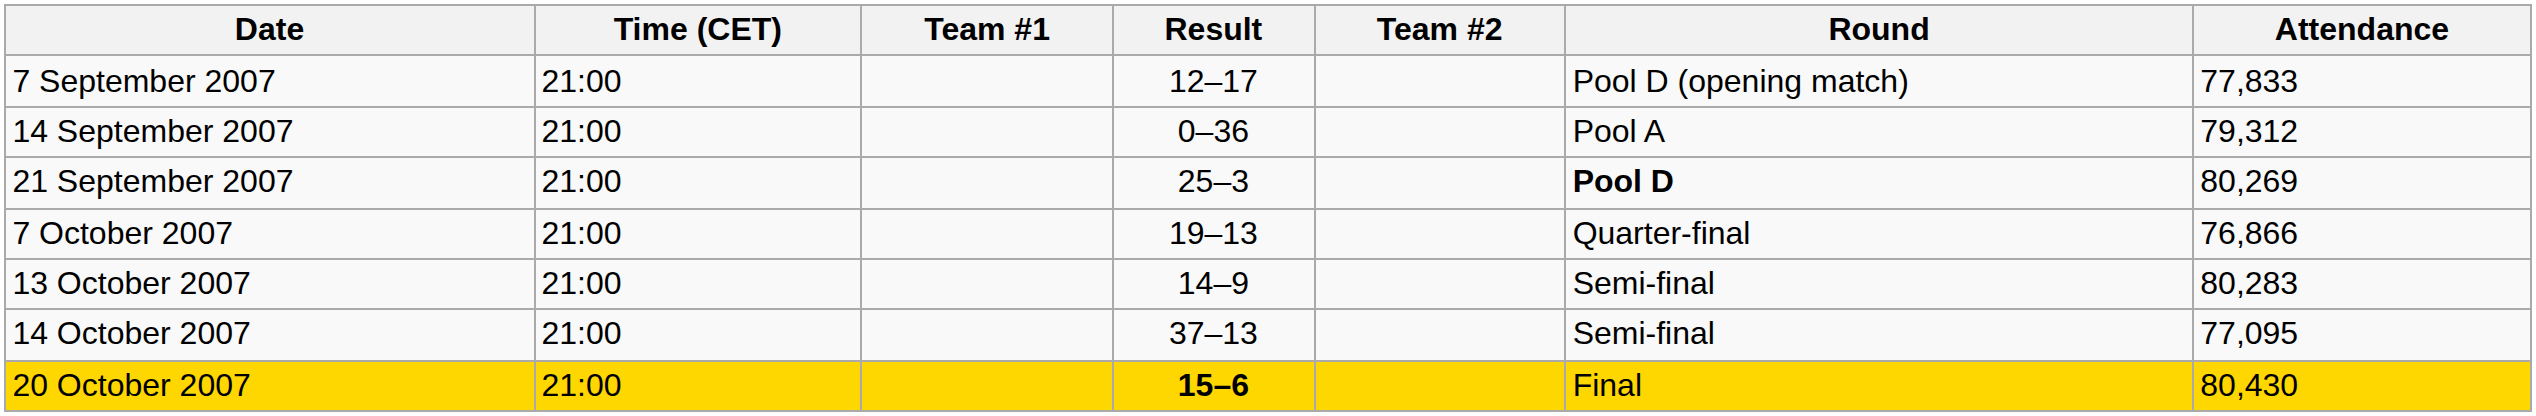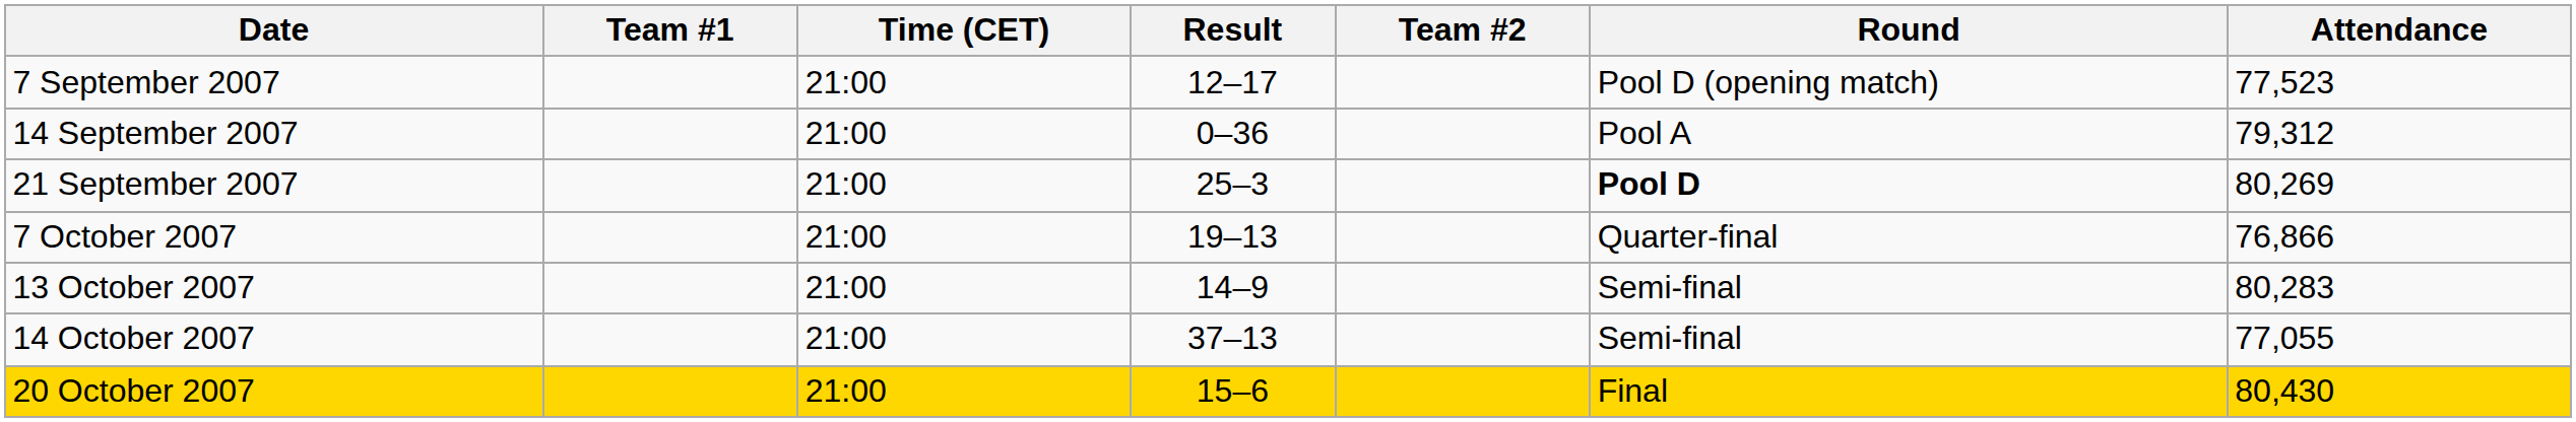 <table class="wikitable" style="text-align: left;" width="100%">
 <tr>
 <th>Date</th>
+<th>Team #1</th>
 <th>Time (CET)</th>
-<th>Team #1</th>
 <th>Result</th>
 <th>Team #2</th>
 <th>Round</th>
 <th>Attendance</th>
 </tr>
 <tr>
 <td>7 September 2007</td>
+<td></td>
 <td>21:00</td>
-<td></td>
 <td style="text-align:center;">12–17</td>
 <td></td>
 <td>Pool D (opening match)</td>
-<td>77,833</td>
+<td>77,523</td>
 </tr>
 <tr>
 <td>14 September 2007</td>
+<td></td>
 <td>21:00</td>
-<td></td>
 <td style="text-align:center;">0–36</td>
 <td></td>
 <td>Pool A</td>
 <td>79,312</td>
 </tr>
 <tr>
 <td>21 September 2007</td>
+<td></td>
 <td>21:00</td>
-<td></td>
 <td style="text-align:center;">25–3</td>
 <td></td>
 <td><strong>Pool D</strong></td>
 <td>80,269</td>
 </tr>
 <tr>
 <td>7 October 2007</td>
+<td></td>
 <td>21:00</td>
-<td></td>
 <td style="text-align:center;">19–13</td>
 <td></td>
 <td>Quarter-final</td>
 <td>76,866</td>
 </tr>
 <tr>
 <td>13 October 2007</td>
+<td></td>
 <td>21:00</td>
-<td></td>
 <td style="text-align:center;">14–9</td>
 <td></td>
 <td>Semi-final</td>
 <td>80,283</td>
 </tr>
 <tr>
 <td>14 October 2007</td>
+<td></td>
 <td>21:00</td>
-<td></td>
 <td style="text-align:center;">37–13</td>
 <td></td>
 <td>Semi-final</td>
-<td>77,095</td>
+<td>77,055</td>
 </tr>
 <tr bgcolor=gold>
 <td>20 October 2007</td>
+<td></td>
 <td>21:00</td>
-<td></td>
-<td style="text-align:center;"><strong>15–6</strong></td>
+<td style="text-align:center;">15–6</td>
 <td></td>
 <td>Final</td>
 <td>80,430</td>
 </tr>
 </table>
